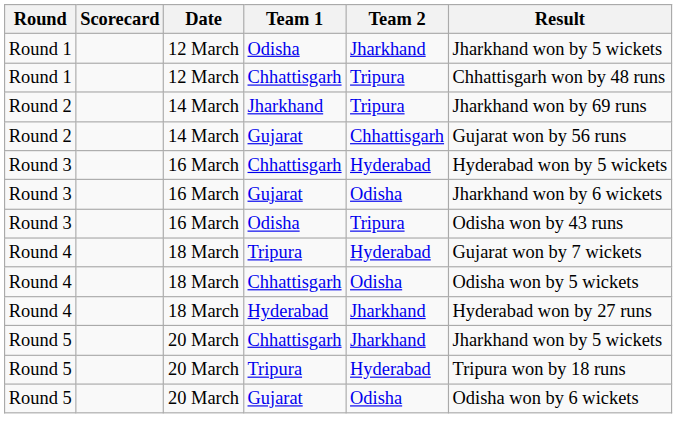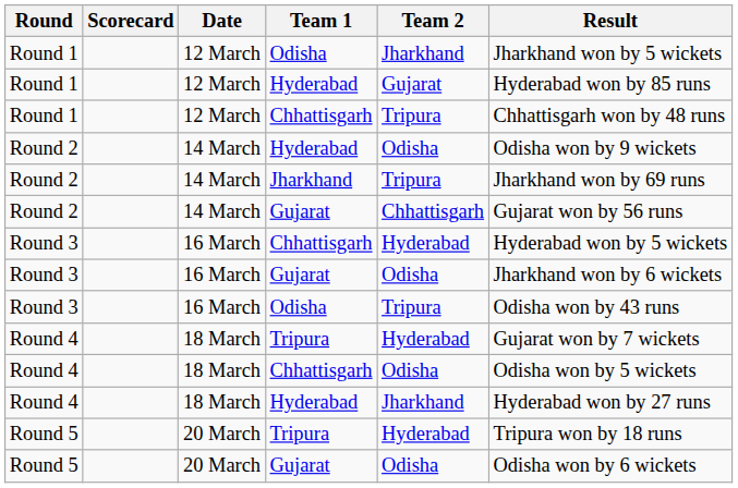 <table class="wikitable collapsible sortable collapsed">
 <tr>
 <th>Round</th>
 <th>Scorecard</th>
 <th>Date</th>
 <th>Team 1</th>
 <th>Team 2</th>
 <th>Result</th>
 </tr>
 <tr>
 <td>Round 1</td>
 <td></td>
 <td>12 March</td>
 <td><a href='#'>Odisha</a></td>
 <td><a href='#'>Jharkhand</a></td>
 <td>Jharkhand won by 5 wickets</td>
 </tr>
 <tr>
 <td>Round 1</td>
 <td></td>
 <td>12 March</td>
+<td><a href='#'>Hyderabad</a></td>
+<td><a href='#'>Gujarat</a></td>
+<td>Hyderabad won by 85 runs</td>
+</tr>
+<tr>
+<td>Round 1</td>
+<td></td>
+<td>12 March</td>
 <td><a href='#'>Chhattisgarh</a></td>
 <td><a href='#'>Tripura</a></td>
 <td>Chhattisgarh won by 48 runs</td>
+</tr>
+<tr>
+<td>Round 2</td>
+<td></td>
+<td>14 March</td>
+<td><a href='#'>Hyderabad</a></td>
+<td><a href='#'>Odisha</a></td>
+<td>Odisha won by 9 wickets</td>
 </tr>
 <tr>
 <td>Round 2</td>
 <td></td>
 <td>14 March</td>
 <td><a href='#'>Jharkhand</a></td>
 <td><a href='#'>Tripura</a></td>
 <td>Jharkhand won by 69 runs</td>
 </tr>
 <tr>
 <td>Round 2</td>
 <td></td>
 <td>14 March</td>
 <td><a href='#'>Gujarat</a></td>
 <td><a href='#'>Chhattisgarh</a></td>
 <td>Gujarat won by 56 runs</td>
 </tr>
 <tr>
 <td>Round 3</td>
 <td></td>
 <td>16 March</td>
 <td><a href='#'>Chhattisgarh</a></td>
 <td><a href='#'>Hyderabad</a></td>
 <td>Hyderabad won by 5 wickets</td>
 </tr>
 <tr>
 <td>Round 3</td>
 <td></td>
 <td>16 March</td>
 <td><a href='#'>Gujarat</a></td>
 <td><a href='#'>Odisha</a></td>
 <td>Jharkhand won by 6 wickets</td>
 </tr>
 <tr>
 <td>Round 3</td>
 <td></td>
 <td>16 March</td>
 <td><a href='#'>Odisha</a></td>
 <td><a href='#'>Tripura</a></td>
 <td>Odisha won by 43 runs</td>
 </tr>
 <tr>
 <td>Round 4</td>
 <td></td>
 <td>18 March</td>
 <td><a href='#'>Tripura</a></td>
 <td><a href='#'>Hyderabad</a></td>
 <td>Gujarat won by 7 wickets</td>
 </tr>
 <tr>
 <td>Round 4</td>
 <td></td>
 <td>18 March</td>
 <td><a href='#'>Chhattisgarh</a></td>
 <td><a href='#'>Odisha</a></td>
 <td>Odisha won by 5 wickets</td>
 </tr>
 <tr>
 <td>Round 4</td>
 <td></td>
 <td>18 March</td>
 <td><a href='#'>Hyderabad</a></td>
 <td><a href='#'>Jharkhand</a></td>
 <td>Hyderabad won by 27 runs</td>
 </tr>
 <tr>
 <td>Round 5</td>
 <td></td>
 <td>20 March</td>
-<td><a href='#'>Chhattisgarh</a></td>
-<td><a href='#'>Jharkhand</a></td>
-<td>Jharkhand won by 5 wickets</td>
-</tr>
-<tr>
-<td>Round 5</td>
-<td></td>
-<td>20 March</td>
 <td><a href='#'>Tripura</a></td>
 <td><a href='#'>Hyderabad</a></td>
 <td>Tripura won by 18 runs</td>
 </tr>
 <tr>
 <td>Round 5</td>
 <td></td>
 <td>20 March</td>
 <td><a href='#'>Gujarat</a></td>
 <td><a href='#'>Odisha</a></td>
 <td>Odisha won by 6 wickets</td>
 </tr>
 </table>
